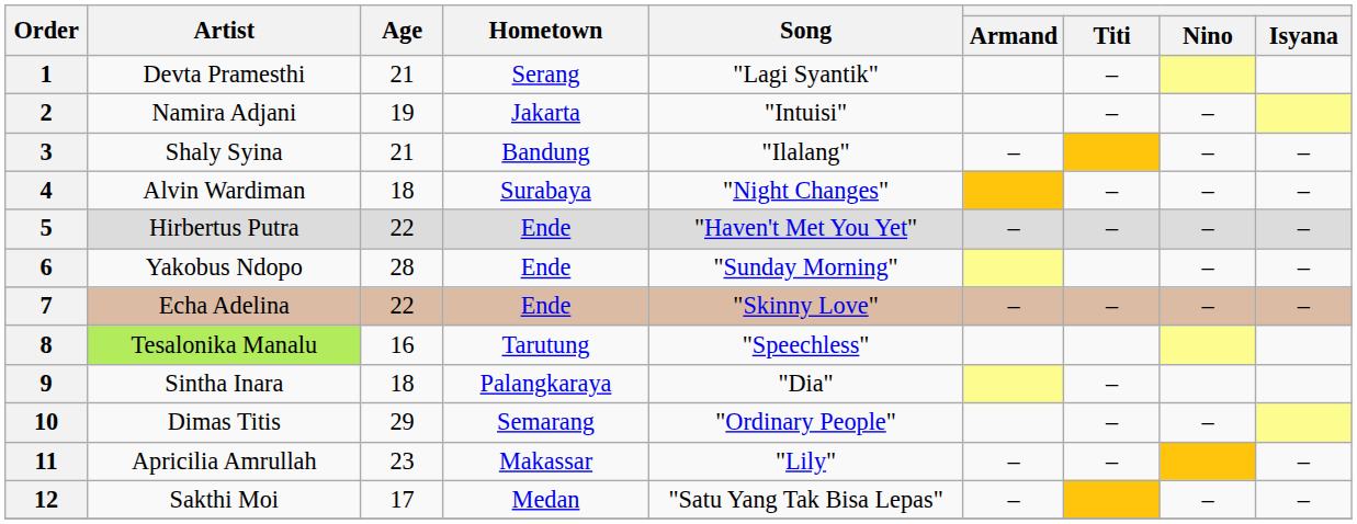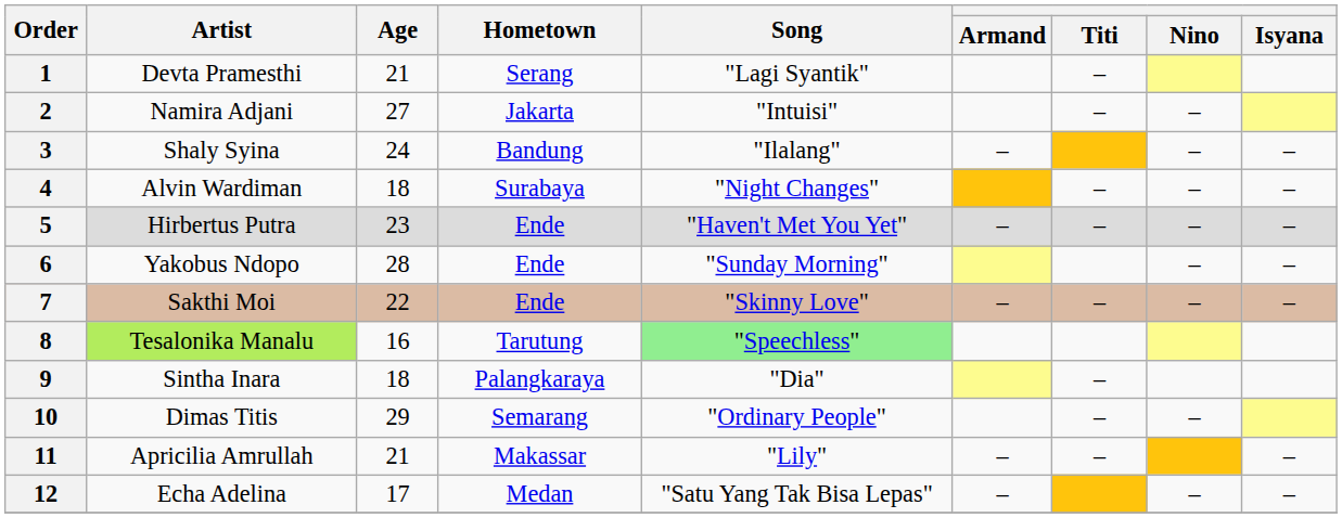 <table class="wikitable" style="text-align:center; width:100%;">
 <tr>
 <th scope="col" rowspan="2" width="06%">Order</th>
 <th scope="col" rowspan="2" width="20%">Artist</th>
 <th scope="col" rowspan="2" width="06%">Age</th>
 <th scope="col" rowspan="2" width="15%">Hometown</th>
 <th scope="col" rowspan="2" width="23%">Song</th>
 <th scope="col" colspan="4" width="28%"></th>
 </tr>
 <tr>
 <th width="07%">Armand</th>
 <th width="07%">Titi</th>
 <th width="07%"> Nino</th>
 <th width="07%">Isyana</th>
 </tr>
 <tr>
 <th>1</th>
 <td>Devta Pramesthi</td>
 <td>21</td>
 <td><a href='#'>Serang</a></td>
 <td>"Lagi Syantik"</td>
 <td><strong></strong></td>
 <td>–</td>
 <td style="background:#fdfc8f;"><strong></strong></td>
 <td><strong></strong></td>
 </tr>
 <tr>
 <th>2</th>
 <td>Namira Adjani</td>
-<td>19</td>
+<td>27</td>
 <td><a href='#'>Jakarta</a></td>
 <td>"Intuisi"</td>
 <td><strong></strong></td>
 <td>–</td>
 <td>–</td>
 <td style="background:#fdfc8f;"><strong></strong></td>
 </tr>
 <tr>
 <th>3</th>
 <td>Shaly Syina</td>
-<td>21</td>
+<td>24</td>
 <td><a href='#'>Bandung</a></td>
 <td>"Ilalang"</td>
 <td>–</td>
 <td style="background:#ffc40c"><strong></strong></td>
 <td>–</td>
 <td>–</td>
 </tr>
 <tr>
 <th>4</th>
 <td>Alvin Wardiman</td>
 <td>18</td>
 <td><a href='#'>Surabaya</a></td>
 <td>"<a href='#'>Night Changes</a>"</td>
 <td style="background:#ffc40c"><strong></strong></td>
 <td>–</td>
 <td>–</td>
 <td>–</td>
 </tr>
 <tr style="background:#DCDCDC;">
 <th>5</th>
 <td>Hirbertus Putra</td>
-<td>22</td>
+<td>23</td>
 <td><a href='#'>Ende</a></td>
 <td>"<a href='#'>Haven't Met You Yet</a>"</td>
 <td>–</td>
 <td>–</td>
 <td>–</td>
 <td>–</td>
 </tr>
 <tr>
 <th>6</th>
 <td>Yakobus Ndopo</td>
 <td>28</td>
 <td><a href='#'>Ende</a></td>
 <td>"<a href='#'>Sunday Morning</a>"</td>
 <td style="background:#fdfc8f;"><strong></strong></td>
 <td><strong></strong></td>
 <td>–</td>
 <td>–</td>
 </tr>
 <tr style="background:#dbbba4;">
 <th>7</th>
-<td>Echa Adelina</td>
+<td>Sakthi Moi</td>
 <td>22</td>
 <td><a href='#'>Ende</a></td>
 <td>"<a href='#'>Skinny Love</a>"</td>
 <td>–</td>
 <td>–</td>
 <td>–</td>
 <td>–</td>
 </tr>
 <tr>
 <th>8</th>
 <td style="background:#B2EC5D">Tesalonika Manalu</td>
 <td>16</td>
 <td><a href='#'>Tarutung</a></td>
-<td>"<a href='#'>Speechless</a>"</td>
+<td style="background: lightgreen;">"<a href='#'>Speechless</a>"</td>
 <td><strong></strong></td>
 <td><strong></strong></td>
 <td style="background:#fdfc8f;"><strong></strong></td>
 <td><strong></strong></td>
 </tr>
 <tr>
 <th>9</th>
 <td>Sintha Inara</td>
 <td>18</td>
 <td><a href='#'>Palangkaraya</a></td>
 <td>"Dia"</td>
 <td style="background:#fdfc8f;"><strong></strong></td>
 <td>–</td>
 <td><strong></strong></td>
 <td><strong></strong></td>
 </tr>
 <tr>
 <th>10</th>
 <td>Dimas Titis</td>
 <td>29</td>
 <td><a href='#'>Semarang</a></td>
 <td>"<a href='#'>Ordinary People</a>"</td>
 <td><strong></strong></td>
 <td>–</td>
 <td>–</td>
 <td style="background:#fdfc8f;"><strong></strong></td>
 </tr>
 <tr>
 <th>11</th>
 <td>Apricilia Amrullah</td>
-<td>23</td>
+<td>21</td>
 <td><a href='#'>Makassar</a></td>
 <td>"<a href='#'>Lily</a>"</td>
 <td>–</td>
 <td>–</td>
 <td style="background:#ffc40c"><strong></strong></td>
 <td>–</td>
 </tr>
 <tr>
 <th>12</th>
-<td>Sakthi Moi</td>
+<td>Echa Adelina</td>
 <td>17</td>
 <td><a href='#'>Medan</a></td>
 <td>"Satu Yang Tak Bisa Lepas"</td>
 <td>–</td>
 <td style="background:#ffc40c"><strong></strong></td>
 <td>–</td>
 <td>–</td>
 </tr>
 <tr>
 </tr>
 </table>
